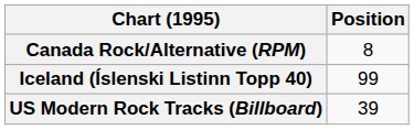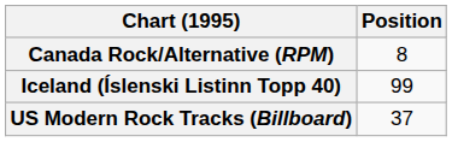 <table class="wikitable sortable plainrowheaders" style="text-align:center">
 <tr>
 <th>Chart (1995)</th>
 <th>Position</th>
 </tr>
 <tr>
 <th scope="row">Canada Rock/Alternative (<em>RPM</em>)</th>
 <td>8</td>
 </tr>
 <tr>
 <th scope="row">Iceland (Íslenski Listinn Topp 40)</th>
 <td>99</td>
 </tr>
 <tr>
 <th scope="row">US Modern Rock Tracks (<em>Billboard</em>)</th>
-<td>39</td>
+<td>37</td>
 </tr>
 </table>
